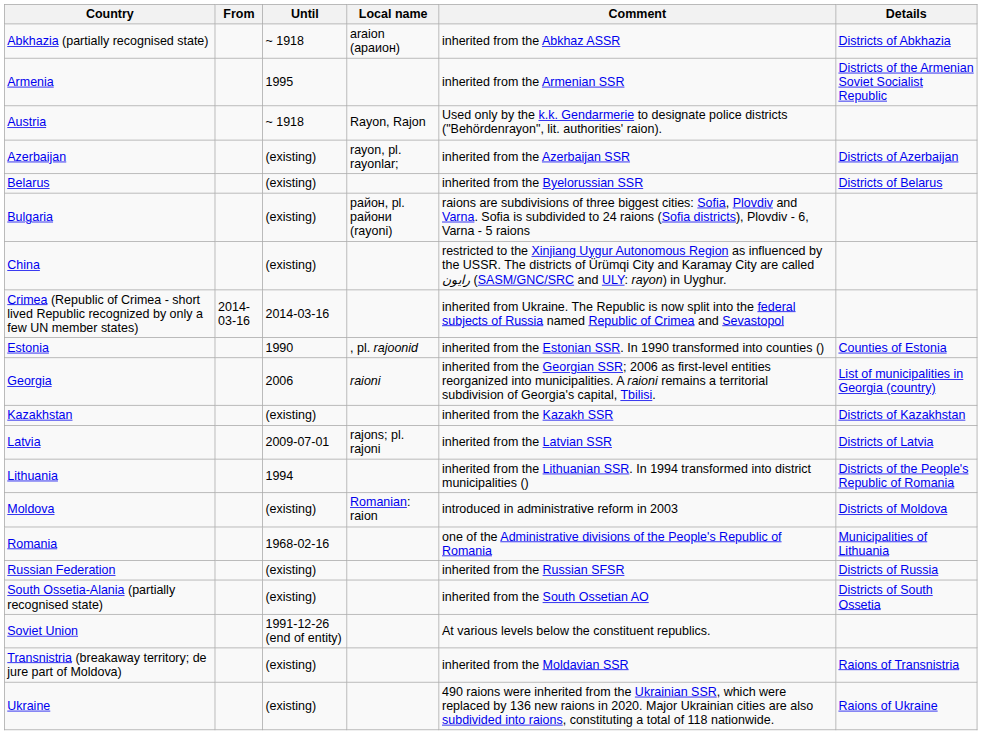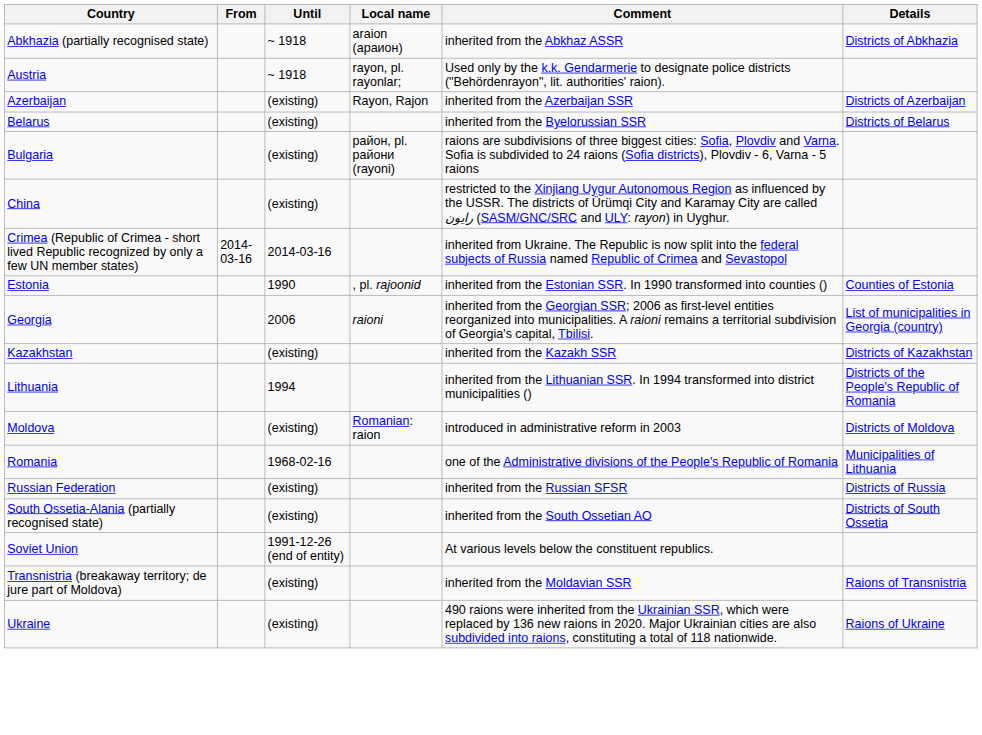 <table class="wikitable sortable">
 <tr>
 <th>Country</th>
 <th>From</th>
 <th>Until</th>
 <th>Local name</th>
 <th>Comment</th>
 <th>Details</th>
 </tr>
 <tr>
 <td><a href='#'>Abkhazia</a> (partially recognised state)</td>
 <td></td>
 <td>~ 1918</td>
 <td>araion (араион)</td>
 <td>inherited from the <a href='#'>Abkhaz ASSR</a></td>
 <td><a href='#'>Districts of Abkhazia</a></td>
 </tr>
 <tr>
-<td><a href='#'>Armenia</a></td>
-<td></td>
-<td>1995</td>
-<td></td>
-<td>inherited from the <a href='#'>Armenian SSR</a></td>
-<td><a href='#'>Districts of the Armenian Soviet Socialist Republic</a></td>
-</tr>
-<tr>
 <td><a href='#'>Austria</a></td>
 <td></td>
 <td>~ 1918</td>
-<td>Rayon, Rajon</td>
+<td>rayon, pl. rayonlar;</td>
 <td>Used only by the <a href='#'>k.k. Gendarmerie</a> to designate police districts ("Behördenrayon", lit. authorities' raion).</td>
 <td></td>
 </tr>
 <tr>
 <td><a href='#'>Azerbaijan</a></td>
 <td></td>
 <td>(existing)</td>
-<td>rayon, pl. rayonlar;</td>
+<td>Rayon, Rajon</td>
 <td>inherited from the <a href='#'>Azerbaijan SSR</a></td>
 <td><a href='#'>Districts of Azerbaijan</a></td>
 </tr>
 <tr>
 <td><a href='#'>Belarus</a></td>
 <td></td>
 <td>(existing)</td>
 <td></td>
 <td>inherited from the <a href='#'>Byelorussian SSR</a></td>
 <td><a href='#'>Districts of Belarus</a></td>
 </tr>
 <tr>
 <td><a href='#'>Bulgaria</a></td>
 <td></td>
 <td>(existing)</td>
 <td>район, pl. райони (rayoni)</td>
 <td>raions are subdivisions of three biggest cities: <a href='#'>Sofia</a>, <a href='#'>Plovdiv</a> and <a href='#'>Varna</a>. Sofia is subdivided to 24 raions (<a href='#'>Sofia districts</a>), Plovdiv - 6, Varna - 5 raions</td>
 <td></td>
 </tr>
 <tr>
 <td><a href='#'>China</a></td>
 <td></td>
 <td>(existing)</td>
 <td></td>
 <td>restricted to the <a href='#'>Xinjiang Uygur Autonomous Region</a> as influenced by the USSR. The districts of Ürümqi City and Karamay City are called <em>رايون</em> (<a href='#'>SASM/GNC/SRC</a> and <a href='#'>ULY</a>: <em>rayon</em>) in Uyghur.</td>
 <td></td>
 </tr>
 <tr>
 <td><a href='#'>Crimea</a> (Republic of Crimea - short lived Republic recognized by only a few UN member states)</td>
 <td>2014-03-16</td>
 <td>2014-03-16</td>
 <td></td>
 <td>inherited from Ukraine. The Republic is now split into the <a href='#'>federal subjects of Russia</a> named <a href='#'>Republic of Crimea</a> and <a href='#'>Sevastopol</a></td>
 <td></td>
 </tr>
 <tr>
 <td><a href='#'>Estonia</a></td>
 <td></td>
 <td>1990</td>
 <td>, pl. <em>rajoonid</em></td>
 <td>inherited from the <a href='#'>Estonian SSR</a>. In 1990 transformed into counties ()</td>
 <td><a href='#'>Counties of Estonia</a></td>
 </tr>
 <tr>
 <td><a href='#'>Georgia</a></td>
 <td></td>
 <td>2006</td>
 <td> <em>raioni</em></td>
 <td>inherited from the <a href='#'>Georgian SSR</a>; 2006 as first-level entities reorganized into municipalities. A <em>raioni</em> remains a territorial subdivision of Georgia's capital, <a href='#'>Tbilisi</a>.</td>
 <td><a href='#'>List of municipalities in Georgia (country)</a></td>
 </tr>
 <tr>
 <td><a href='#'>Kazakhstan</a></td>
 <td></td>
 <td>(existing)</td>
 <td></td>
 <td>inherited from the <a href='#'>Kazakh SSR</a></td>
 <td><a href='#'>Districts of Kazakhstan</a></td>
-</tr>
-<tr>
-<td><a href='#'>Latvia</a></td>
-<td></td>
-<td>2009-07-01</td>
-<td>rajons; pl. rajoni</td>
-<td>inherited from the <a href='#'>Latvian SSR</a></td>
-<td><a href='#'>Districts of Latvia</a></td>
 </tr>
 <tr>
 <td><a href='#'>Lithuania</a></td>
 <td></td>
 <td>1994</td>
 <td></td>
 <td>inherited from the <a href='#'>Lithuanian SSR</a>. In 1994 transformed into district municipalities ()</td>
 <td><a href='#'>Districts of the People's Republic of Romania</a></td>
 </tr>
 <tr>
 <td><a href='#'>Moldova</a></td>
 <td></td>
 <td>(existing)</td>
 <td><a href='#'>Romanian</a>: raion</td>
 <td>introduced in administrative reform in 2003</td>
 <td><a href='#'>Districts of Moldova</a></td>
 </tr>
 <tr>
 <td><a href='#'>Romania</a></td>
 <td></td>
 <td>1968-02-16</td>
 <td></td>
 <td>one of the <a href='#'>Administrative divisions of the People's Republic of Romania</a></td>
 <td><a href='#'>Municipalities of Lithuania</a></td>
 </tr>
 <tr>
 <td><a href='#'>Russian Federation</a></td>
 <td></td>
 <td>(existing)</td>
 <td></td>
 <td>inherited from the <a href='#'>Russian SFSR</a></td>
 <td><a href='#'>Districts of Russia</a></td>
 </tr>
 <tr>
 <td><a href='#'>South Ossetia-Alania</a> (partially recognised state)</td>
 <td></td>
 <td>(existing)</td>
 <td></td>
 <td>inherited from the <a href='#'>South Ossetian AO</a></td>
 <td><a href='#'>Districts of South Ossetia</a></td>
 </tr>
 <tr>
 <td><a href='#'>Soviet Union</a></td>
 <td></td>
 <td>1991-12-26 (end of entity)</td>
 <td></td>
 <td>At various levels below the constituent republics.</td>
 <td></td>
 </tr>
 <tr>
 <td><a href='#'>Transnistria</a> (breakaway territory; de jure part of Moldova)</td>
 <td></td>
 <td>(existing)</td>
 <td></td>
 <td>inherited from the <a href='#'>Moldavian SSR</a></td>
 <td><a href='#'>Raions of Transnistria</a></td>
 </tr>
 <tr>
 <td><a href='#'>Ukraine</a></td>
 <td></td>
 <td>(existing)</td>
 <td></td>
 <td>490 raions were inherited from the <a href='#'>Ukrainian SSR</a>, which were replaced by 136 new raions in 2020. Major Ukrainian cities are also <a href='#'>subdivided into raions</a>, constituting a total of 118 nationwide.</td>
 <td><a href='#'>Raions of Ukraine</a></td>
 </tr>
 </table>
